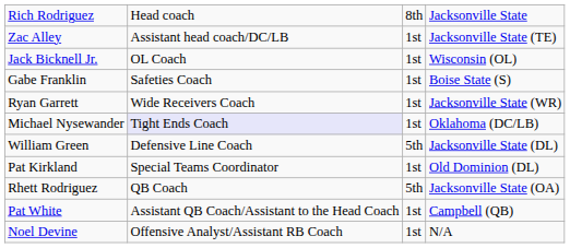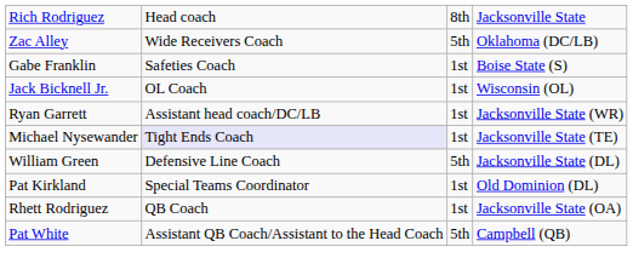 <table class="wikitable">
 <tr>
 <td><a href='#'>Rich Rodriguez</a></td>
 <td>Head coach</td>
 <td>8th</td>
 <td><a href='#'>Jacksonville State</a></td>
 </tr>
 <tr>
 <td><a href='#'>Zac Alley</a></td>
-<td>Assistant head coach/DC/LB</td>
+<td>Wide Receivers Coach</td>
+<td>5th</td>
+<td><a href='#'>Oklahoma</a> (DC/LB)</td>
+</tr>
+<tr>
+<td>Gabe Franklin</td>
+<td>Safeties Coach</td>
 <td>1st</td>
-<td><a href='#'>Jacksonville State</a> (TE)</td>
+<td><a href='#'>Boise State</a> (S)</td>
 </tr>
 <tr>
 <td><a href='#'>Jack Bicknell Jr.</a></td>
 <td>OL Coach</td>
 <td>1st</td>
 <td><a href='#'>Wisconsin</a> (OL)</td>
 </tr>
 <tr>
-<td>Gabe Franklin</td>
-<td>Safeties Coach</td>
-<td>1st</td>
-<td><a href='#'>Boise State</a> (S)</td>
-</tr>
-<tr>
 <td>Ryan Garrett</td>
-<td>Wide Receivers Coach</td>
+<td>Assistant head coach/DC/LB</td>
 <td>1st</td>
 <td><a href='#'>Jacksonville State</a> (WR)</td>
 </tr>
 <tr>
 <td>Michael Nysewander</td>
 <td style="background: lavender;">Tight Ends Coach</td>
 <td>1st</td>
-<td><a href='#'>Oklahoma</a> (DC/LB)</td>
+<td><a href='#'>Jacksonville State</a> (TE)</td>
 </tr>
 <tr>
 <td>William Green</td>
 <td>Defensive Line Coach</td>
 <td>5th</td>
 <td><a href='#'>Jacksonville State</a> (DL)</td>
 </tr>
 <tr>
 <td>Pat Kirkland</td>
 <td>Special Teams Coordinator</td>
 <td>1st</td>
 <td><a href='#'>Old Dominion</a> (DL)</td>
 </tr>
 <tr>
 <td>Rhett Rodriguez</td>
 <td>QB Coach</td>
-<td>5th</td>
+<td>1st</td>
 <td><a href='#'>Jacksonville State</a> (OA)</td>
 </tr>
 <tr>
 <td><a href='#'>Pat White</a></td>
 <td>Assistant QB Coach/Assistant to the Head Coach</td>
-<td>1st</td>
+<td>5th</td>
 <td><a href='#'>Campbell</a> (QB)</td>
 </tr>
-<tr>
-<td><a href='#'>Noel Devine</a></td>
-<td>Offensive Analyst/Assistant RB Coach</td>
-<td>1st</td>
-<td>N/A</td>
-</tr>
 </table>
